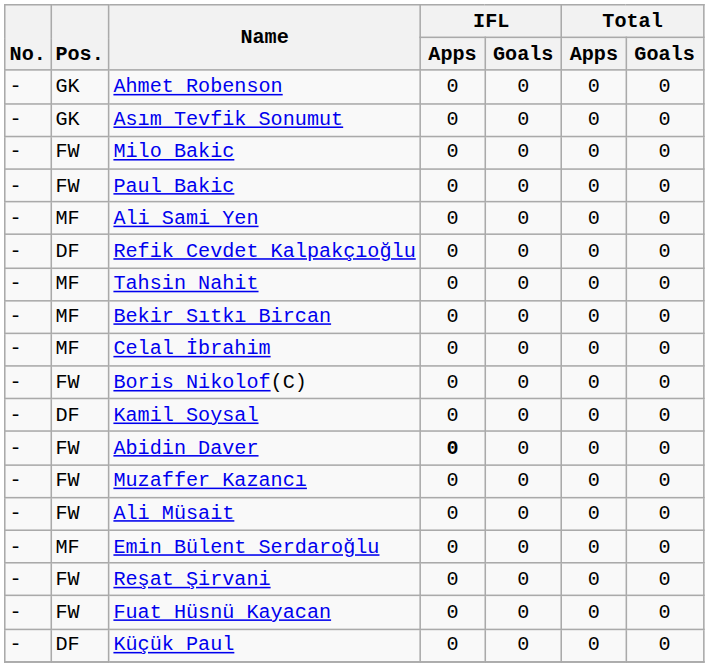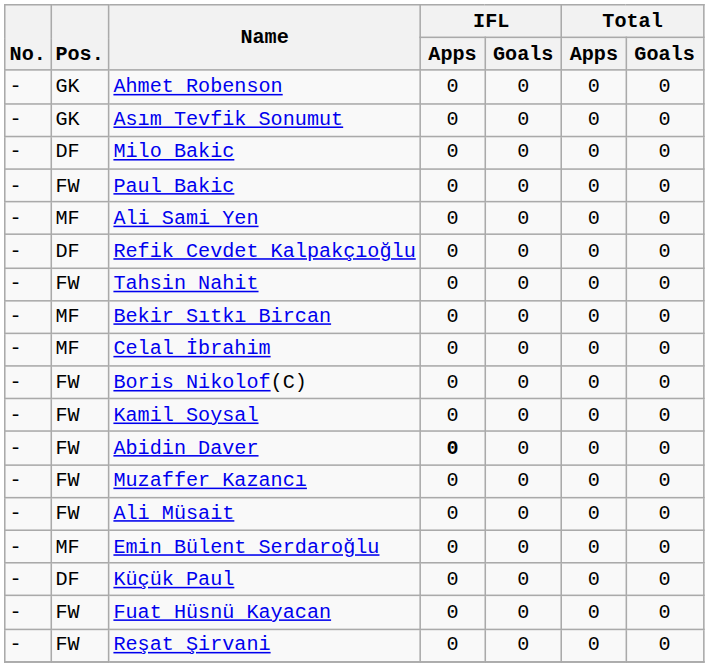 <table class="wikitable" style="text-align:center">
 <tr>
 <th rowspan="2" valign="bottom">No.</th>
 <th rowspan="2" valign="bottom">Pos.</th>
 <th rowspan="2">Name</th>
 <th colspan="2" width="85">IFL</th>
 <th colspan="2" width="85">Total</th>
 </tr>
 <tr>
 <th>Apps</th>
 <th>Goals</th>
 <th>Apps</th>
 <th>Goals</th>
 </tr>
 <tr>
 <td align="left">-</td>
 <td align="left">GK</td>
 <td align="left"> <a href='#'>Ahmet Robenson</a></td>
 <td>0</td>
 <td>0</td>
 <td>0</td>
 <td>0</td>
 </tr>
 <tr>
 <td align="left">-</td>
 <td align="left">GK</td>
 <td align="left"> <a href='#'>Asım Tevfik Sonumut</a></td>
 <td>0</td>
 <td>0</td>
 <td>0</td>
 <td>0</td>
 </tr>
 <tr>
 <td align="left">-</td>
-<td align="left">FW</td>
+<td align="left">DF</td>
 <td align="left"> <a href='#'>Milo Bakic</a></td>
 <td>0</td>
 <td>0</td>
 <td>0</td>
 <td>0</td>
 </tr>
 <tr>
 <td align="left">-</td>
 <td align="left">FW</td>
 <td align="left"> <a href='#'>Paul Bakic</a></td>
 <td>0</td>
 <td>0</td>
 <td>0</td>
 <td>0</td>
 </tr>
 <tr>
 <td align="left">-</td>
 <td align="left">MF</td>
 <td align="left"> <a href='#'>Ali Sami Yen</a></td>
 <td>0</td>
 <td>0</td>
 <td>0</td>
 <td>0</td>
 </tr>
 <tr>
 <td align="left">-</td>
 <td align="left">DF</td>
 <td align="left"> <a href='#'>Refik Cevdet Kalpakçıoğlu</a></td>
 <td>0</td>
 <td>0</td>
 <td>0</td>
 <td>0</td>
 </tr>
 <tr>
 <td align="left">-</td>
-<td align="left">MF</td>
+<td align="left">FW</td>
 <td align="left"> <a href='#'>Tahsin Nahit</a></td>
 <td>0</td>
 <td>0</td>
 <td>0</td>
 <td>0</td>
 </tr>
 <tr>
 <td align="left">-</td>
 <td align="left">MF</td>
 <td align="left"> <a href='#'>Bekir Sıtkı Bircan</a></td>
 <td>0</td>
 <td>0</td>
 <td>0</td>
 <td>0</td>
 </tr>
 <tr>
 <td align="left">-</td>
 <td align="left">MF</td>
 <td align="left"> <a href='#'>Celal İbrahim</a></td>
 <td>0</td>
 <td>0</td>
 <td>0</td>
 <td>0</td>
 </tr>
 <tr>
 <td align="left">-</td>
 <td align="left">FW</td>
 <td align="left"> <a href='#'>Boris Nikolof</a>(C)</td>
 <td>0</td>
 <td>0</td>
 <td>0</td>
 <td>0</td>
 </tr>
 <tr>
 <td align="left">-</td>
-<td align="left">DF</td>
+<td align="left">FW</td>
 <td align="left"> <a href='#'>Kamil Soysal</a></td>
 <td>0</td>
 <td>0</td>
 <td>0</td>
 <td>0</td>
 </tr>
 <tr>
 <td align="left">-</td>
 <td align="left">FW</td>
 <td align="left"> <a href='#'>Abidin Daver</a></td>
 <td><strong>0</strong></td>
 <td>0</td>
 <td>0</td>
 <td>0</td>
 </tr>
 <tr>
 <td align="left">-</td>
 <td align="left">FW</td>
 <td align="left"> <a href='#'>Muzaffer Kazancı</a></td>
 <td>0</td>
 <td>0</td>
 <td>0</td>
 <td>0</td>
 </tr>
 <tr>
 <td align="left">-</td>
 <td align="left">FW</td>
 <td align="left"> <a href='#'>Ali Müsait</a></td>
 <td>0</td>
 <td>0</td>
 <td>0</td>
 <td>0</td>
 </tr>
 <tr>
 <td align="left">-</td>
 <td align="left">MF</td>
 <td align="left"> <a href='#'>Emin Bülent Serdaroğlu</a></td>
 <td>0</td>
 <td>0</td>
 <td>0</td>
 <td>0</td>
 </tr>
 <tr>
 <td align="left">-</td>
-<td align="left">FW</td>
-<td align="left"> <a href='#'>Reşat Şirvani</a></td>
+<td align="left">DF</td>
+<td align="left"> <a href='#'>Küçük Paul</a></td>
 <td>0</td>
 <td>0</td>
 <td>0</td>
 <td>0</td>
 </tr>
 <tr>
 <td align="left">-</td>
 <td align="left">FW</td>
 <td align="left"> <a href='#'>Fuat Hüsnü Kayacan</a></td>
 <td>0</td>
 <td>0</td>
 <td>0</td>
 <td>0</td>
 </tr>
 <tr>
 <td align="left">-</td>
-<td align="left">DF</td>
-<td align="left"> <a href='#'>Küçük Paul</a></td>
+<td align="left">FW</td>
+<td align="left"> <a href='#'>Reşat Şirvani</a></td>
 <td>0</td>
 <td>0</td>
 <td>0</td>
 <td>0</td>
 </tr>
 <tr>
 </tr>
 </table>
